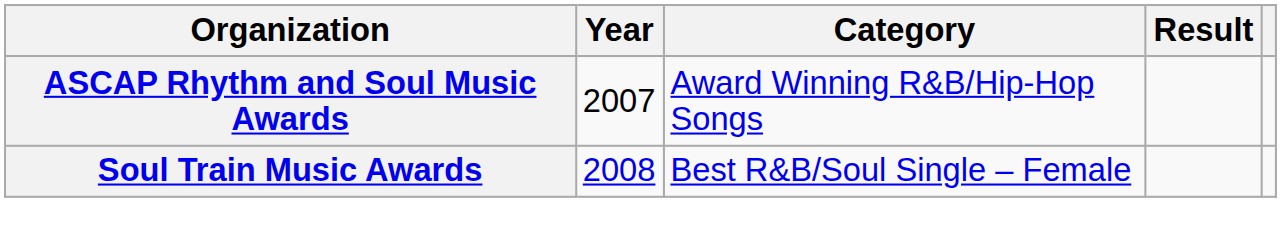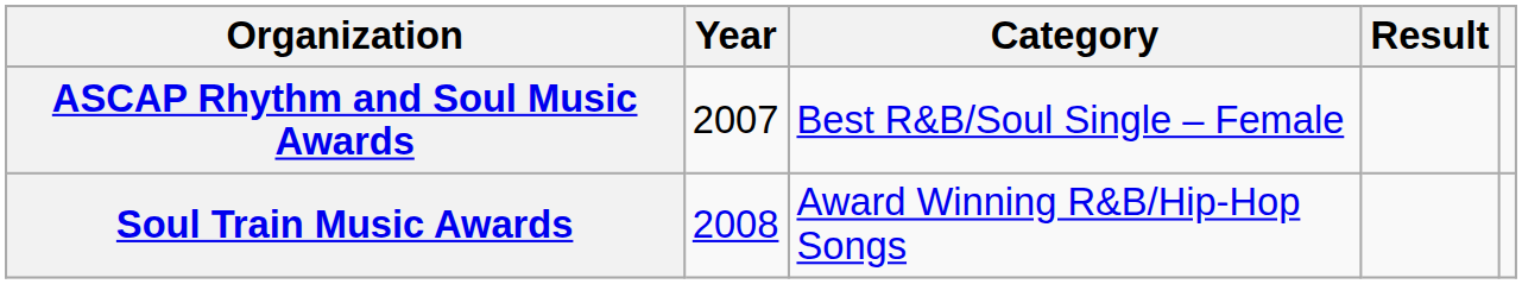 <table class="wikitable sortable plainrowheaders" style="border:none; margin:0;">
 <tr>
 <th scope="col">Organization</th>
 <th scope="col">Year</th>
 <th scope="col">Category</th>
 <th scope="col">Result</th>
 <th class="unsortable" scope="col"></th>
 </tr>
 <tr>
 <th scope="row"><a href='#'>ASCAP Rhythm and Soul Music Awards</a></th>
 <td>2007</td>
-<td><a href='#'>Award Winning R&B/Hip-Hop Songs</a></td>
+<td><a href='#'>Best R&B/Soul Single – Female</a></td>
 <td></td>
 <td style="text-align:center;"></td>
 </tr>
 <tr>
 <th scope="row"><a href='#'>Soul Train Music Awards</a></th>
 <td><a href='#'>2008</a></td>
-<td><a href='#'>Best R&B/Soul Single – Female</a></td>
+<td><a href='#'>Award Winning R&B/Hip-Hop Songs</a></td>
 <td></td>
 <td style="text-align:center;"></td>
 </tr>
 <tr>
 </tr>
 </table>
